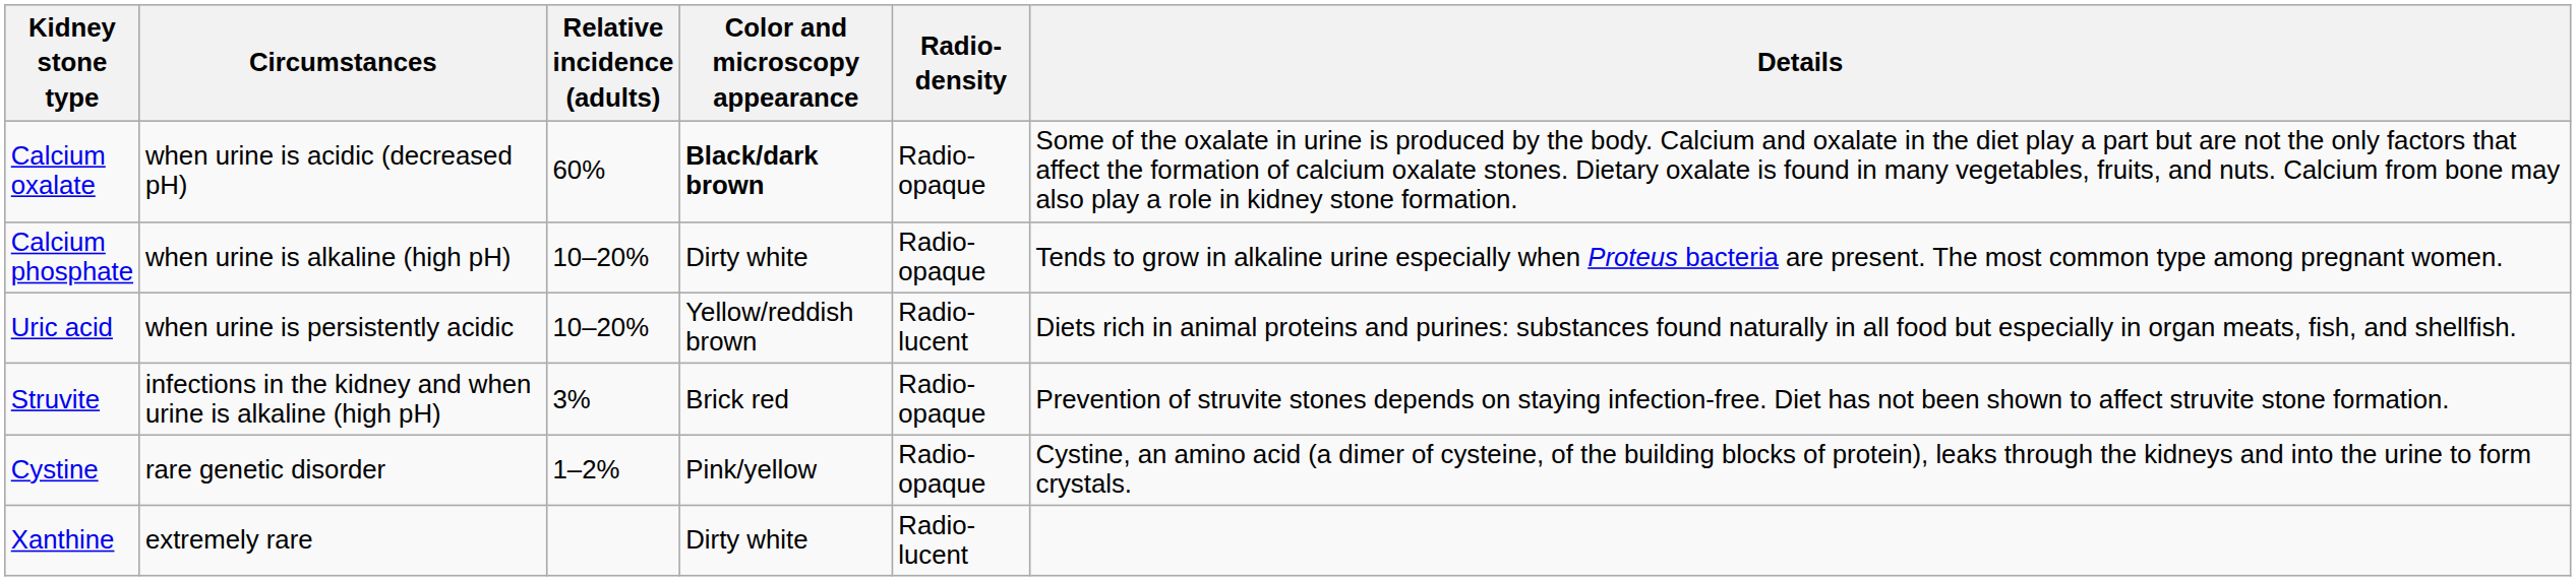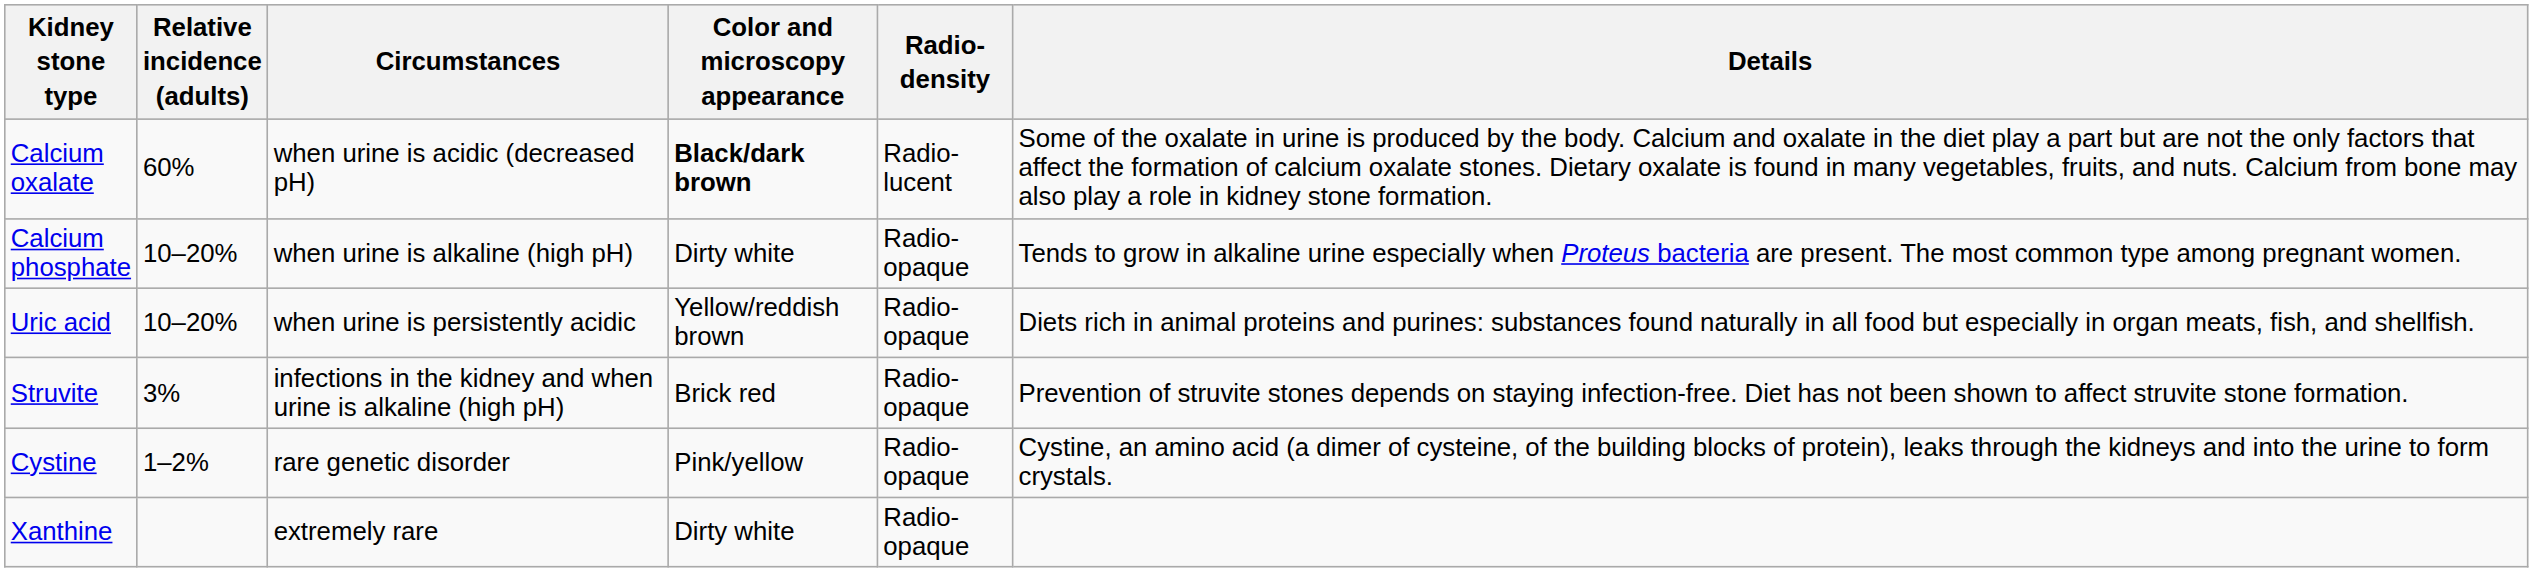 <table class="wikitable">
 <tr style="line-height:133%">
 <th>Kidney<br>stone<br>type</th>
+<th>Relative<br>incidence<br>(adults)</th>
 <th>Circumstances</th>
-<th>Relative<br>incidence<br>(adults)</th>
 <th>Color and<br>microscopy<br>appearance</th>
 <th>Radio-density</th>
 <th>Details</th>
 </tr>
 <tr>
 <td><a href='#'>Calcium<br>oxalate</a></td>
+<td>60%</td>
 <td>when urine is acidic (decreased pH)</td>
-<td>60%</td>
 <td><strong>Black/dark brown </strong></td>
-<td>Radio-opaque</td>
+<td>Radio-lucent</td>
 <td>Some of the oxalate in urine is produced by the body. Calcium and oxalate in the diet play a part but are not the only factors that affect the formation of calcium oxalate stones. Dietary oxalate is found in many vegetables, fruits, and nuts. Calcium from bone may also play a role in kidney stone formation.</td>
 </tr>
 <tr>
 <td><a href='#'>Calcium<br>phosphate</a></td>
+<td>10–20%</td>
 <td>when urine is alkaline (high pH)</td>
-<td>10–20%</td>
 <td>Dirty white </td>
 <td>Radio-opaque</td>
 <td>Tends to grow in alkaline urine especially when <a href='#'><em>Proteus</em> bacteria</a> are present. The most common type among pregnant women.</td>
 </tr>
 <tr>
 <td><a href='#'>Uric acid</a></td>
+<td>10–20%</td>
 <td>when urine is persistently acidic</td>
-<td>10–20%</td>
 <td>Yellow/reddish brown </td>
-<td>Radio-lucent</td>
+<td>Radio-opaque</td>
 <td>Diets rich in animal proteins and purines: substances found naturally in all food but especially in organ meats, fish, and shellfish.</td>
 </tr>
 <tr>
 <td><a href='#'>Struvite</a></td>
+<td>3%</td>
 <td>infections in the kidney and when urine is alkaline (high pH)</td>
-<td>3%</td>
 <td>Brick red</td>
 <td>Radio-opaque</td>
 <td>Prevention of struvite stones depends on staying infection-free. Diet has not been shown to affect struvite stone formation.</td>
 </tr>
 <tr>
 <td><a href='#'>Cystine</a></td>
+<td>1–2%</td>
 <td>rare genetic disorder</td>
-<td>1–2%</td>
 <td>Pink/yellow </td>
 <td>Radio-opaque</td>
 <td>Cystine, an amino acid (a dimer of cysteine, of the building blocks of protein), leaks through the kidneys and into the urine to form crystals.</td>
 </tr>
 <tr>
 <td><a href='#'>Xanthine</a></td>
+<td></td>
 <td>extremely rare</td>
-<td></td>
 <td>Dirty white </td>
-<td>Radio-lucent</td>
+<td>Radio-opaque</td>
 <td></td>
 </tr>
 </table>
